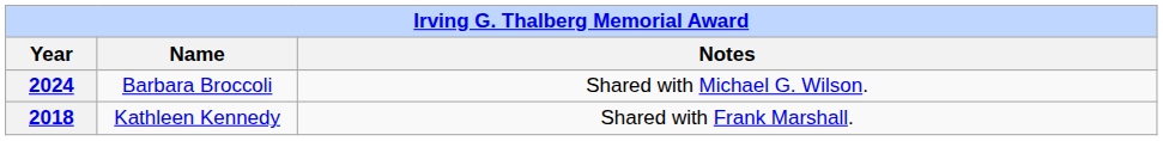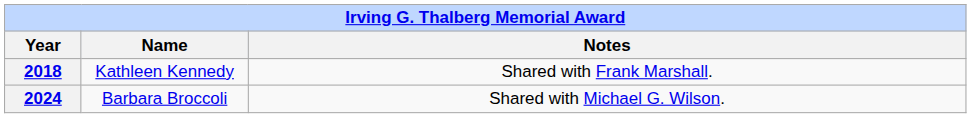 <table class="wikitable" style="text-align: center">
 <tr ---- bgcolor="#bfd7ff">
 <td colspan=3 align=center><strong><a href='#'>Irving G. Thalberg Memorial Award</a></strong></td>
 </tr>
 <tr ---- bgcolor="#ebf5ff">
 <th width="65">Year</th>
 <th width="150">Name</th>
 <th width="670">Notes</th>
 </tr>
 <tr>
+<th><a href='#'>2018</a></th>
+<td><a href='#'>Kathleen Kennedy</a></td>
+<td>Shared with <a href='#'>Frank Marshall</a>.</td>
+</tr>
+<tr>
 <th><a href='#'>2024</a></th>
 <td><a href='#'>Barbara Broccoli</a></td>
 <td>Shared with <a href='#'>Michael G. Wilson</a>.</td>
 </tr>
-<tr>
-<th><a href='#'>2018</a></th>
-<td><a href='#'>Kathleen Kennedy</a></td>
-<td>Shared with <a href='#'>Frank Marshall</a>.</td>
-</tr>
 </table>
